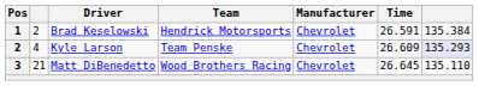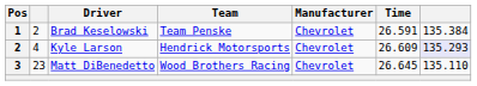 <table class="wikitable" style="font-size:95%">
 <tr>
 <th>Pos</th>
 <th></th>
 <th>Driver</th>
 <th>Team</th>
 <th>Manufacturer</th>
 <th>Time</th>
 <th></th>
 </tr>
 <tr>
 <th>1</th>
 <td>2</td>
 <td><a href='#'>Brad Keselowski</a></td>
-<td><a href='#'>Hendrick Motorsports</a></td>
+<td><a href='#'>Team Penske</a></td>
 <td><a href='#'>Chevrolet</a></td>
 <td>26.591</td>
 <td>135.384</td>
 </tr>
 <tr>
 <th>2</th>
 <td>4</td>
 <td><a href='#'>Kyle Larson</a></td>
-<td><a href='#'>Team Penske</a></td>
+<td><a href='#'>Hendrick Motorsports</a></td>
 <td><a href='#'>Chevrolet</a></td>
 <td>26.609</td>
 <td style="background: lavender;">135.293</td>
 </tr>
 <tr>
 <th>3</th>
-<td>21</td>
+<td>23</td>
 <td><a href='#'>Matt DiBenedetto</a></td>
 <td><a href='#'>Wood Brothers Racing</a></td>
 <td><a href='#'>Chevrolet</a></td>
 <td>26.645</td>
 <td>135.110</td>
 </tr>
 <tr>
 <th colspan="7"></th>
 </tr>
 </table>
